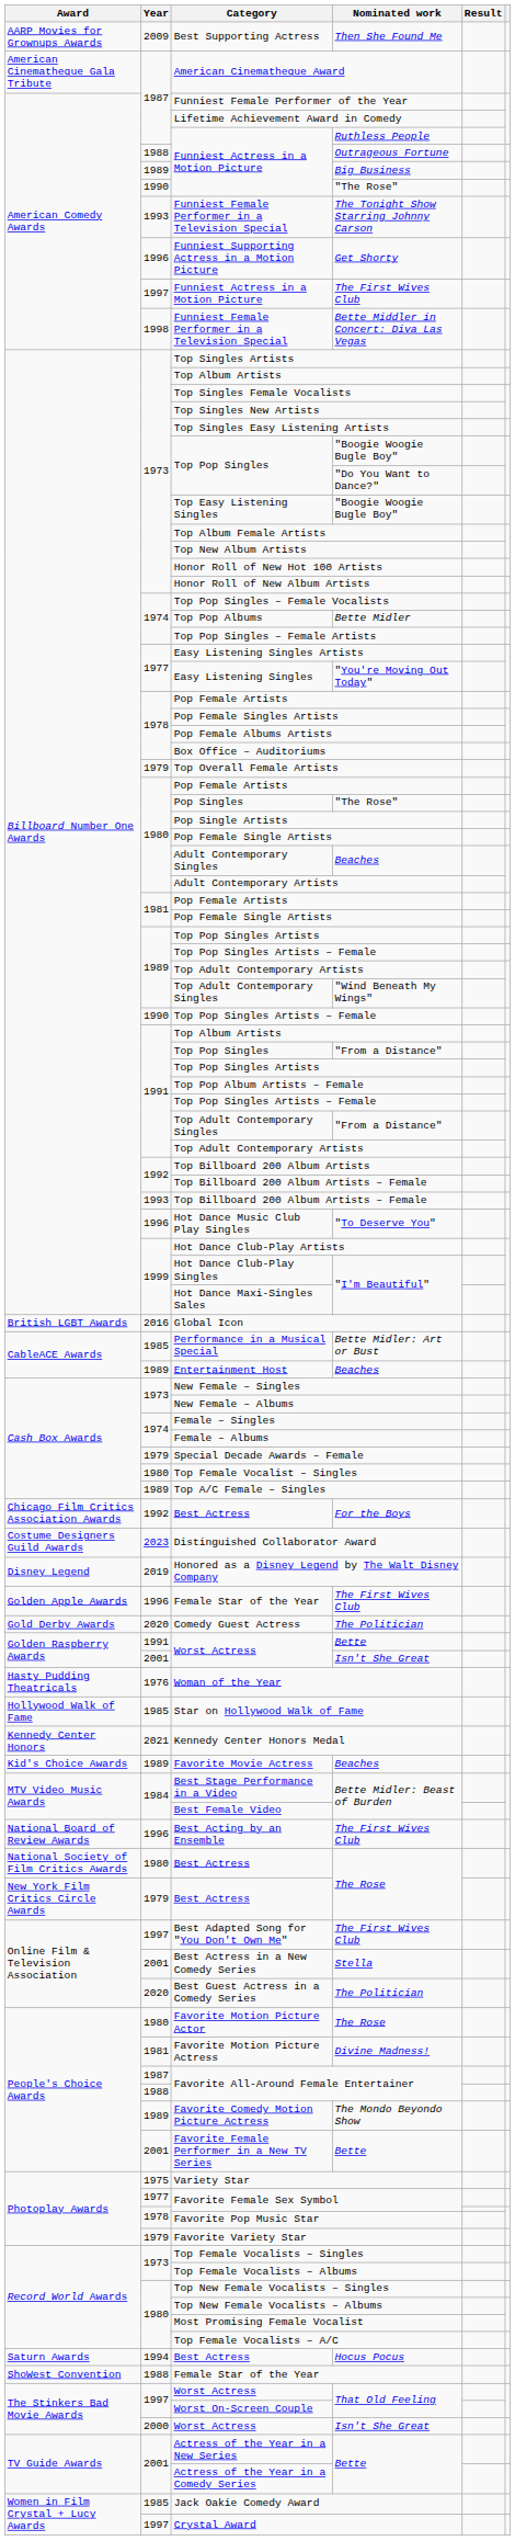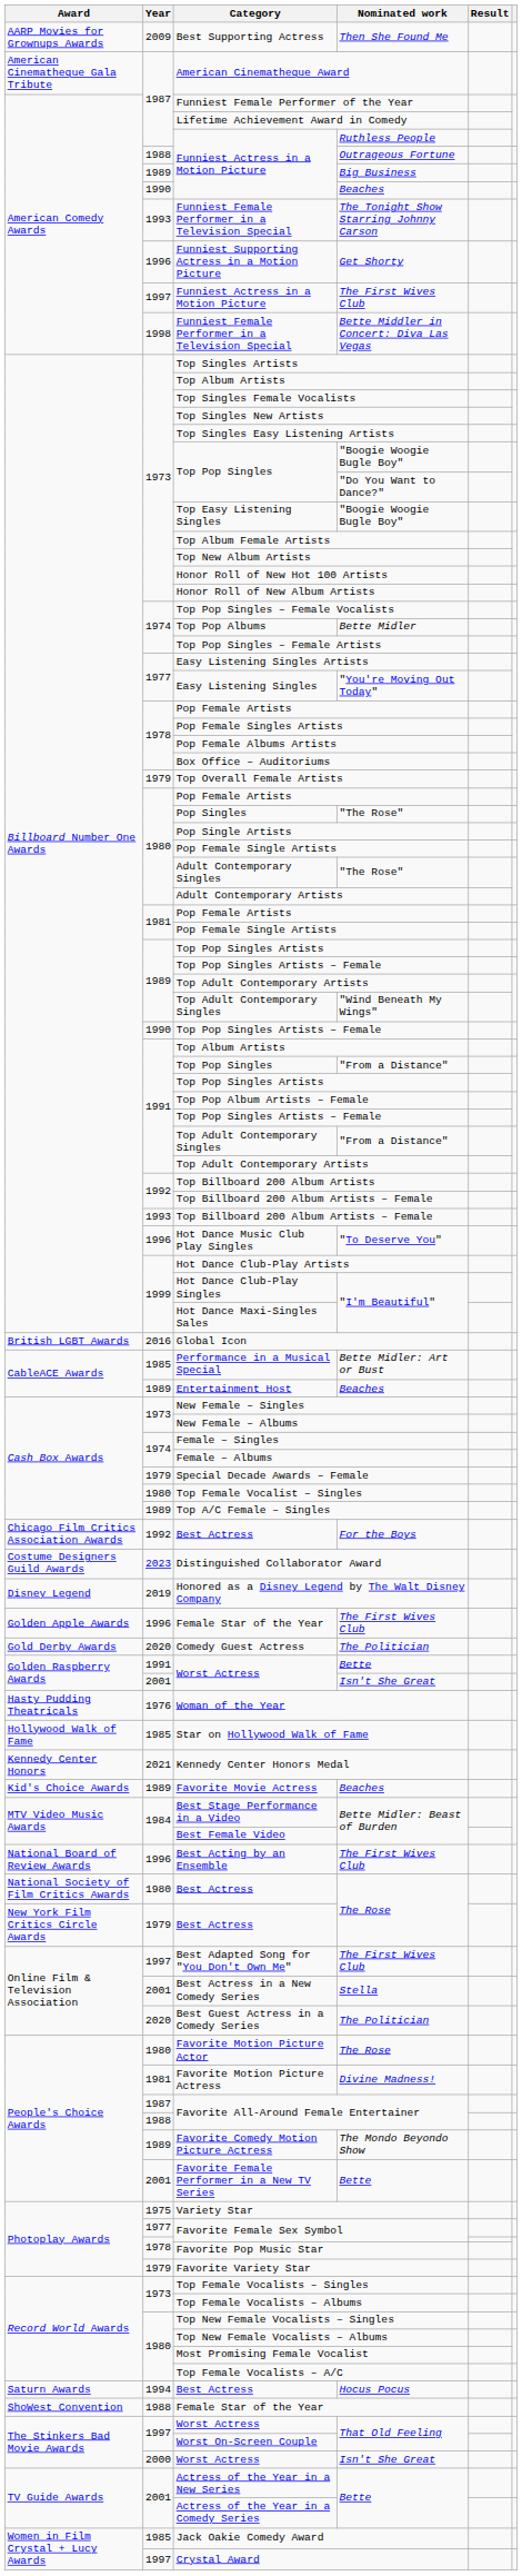 <table class="wikitable plainrowheaders"  width="100%">
 <tr>
 <th>Award</th>
 <th>Year</th>
 <th>Category</th>
 <th>Nominated work</th>
 <th>Result</th>
 <th></th>
 </tr>
 <tr>
 <td><a href='#'>AARP Movies for Grownups Awards</a></td>
 <td>2009</td>
 <td>Best Supporting Actress</td>
 <td><em><a href='#'>Then She Found Me</a></em></td>
 <td></td>
 <td align="center"></td>
 </tr>
 <tr>
 <td><a href='#'>American Cinematheque Gala Tribute</a></td>
 <td rowspan="4">1987</td>
 <td colspan="2"><a href='#'>American Cinematheque Award</a></td>
 <td></td>
 <td align="center"></td>
 </tr>
 <tr>
 <td rowspan="10"><a href='#'>American Comedy Awards</a></td>
 <td colspan="2">Funniest Female Performer of the Year</td>
 <td></td>
 <td rowspan="3" align="center"></td>
 </tr>
 <tr>
 <td colspan="2">Lifetime Achievement Award in Comedy</td>
 <td></td>
 </tr>
 <tr>
 <td rowspan="4"><a href='#'>Funniest Actress in a Motion Picture</a></td>
 <td><em><a href='#'>Ruthless People</a></em></td>
 <td></td>
 </tr>
 <tr>
 <td>1988</td>
 <td><em><a href='#'>Outrageous Fortune</a></em></td>
 <td></td>
 <td align="center"></td>
 </tr>
 <tr>
 <td>1989</td>
 <td><em><a href='#'>Big Business</a></em></td>
 <td></td>
 <td align="center"></td>
 </tr>
 <tr>
 <td>1990</td>
-<td>"The Rose"</td>
+<td><em><a href='#'>Beaches</a></em></td>
 <td></td>
 <td align="center"></td>
 </tr>
 <tr>
 <td>1993</td>
 <td><a href='#'>Funniest Female Performer in a Television Special</a></td>
 <td><em><a href='#'>The Tonight Show Starring Johnny Carson</a></em></td>
 <td></td>
 <td align="center"></td>
 </tr>
 <tr>
 <td>1996</td>
 <td><a href='#'>Funniest Supporting Actress in a Motion Picture</a></td>
 <td><em><a href='#'>Get Shorty</a></em></td>
 <td></td>
 <td align="center"></td>
 </tr>
 <tr>
 <td>1997</td>
 <td><a href='#'>Funniest Actress in a Motion Picture</a></td>
 <td><em><a href='#'>The First Wives Club</a></em></td>
 <td></td>
 <td align="center"></td>
 </tr>
 <tr>
 <td>1998</td>
 <td><a href='#'>Funniest Female Performer in a Television Special</a></td>
 <td><em><a href='#'>Bette Middler in Concert: Diva Las Vegas</a></em></td>
 <td></td>
 <td align="center"></td>
 </tr>
 <tr>
 <td rowspan="49"><a href='#'><em>Billboard</em> Number One Awards</a></td>
 <td rowspan="12">1973</td>
 <td colspan="2">Top Singles Artists</td>
 <td></td>
 <td align="center"></td>
 </tr>
 <tr>
 <td colspan="2">Top Album Artists</td>
 <td></td>
 <td align="center"></td>
 </tr>
 <tr>
 <td colspan="2">Top Singles Female Vocalists</td>
 <td></td>
 <td align="center" rowspan="2"></td>
 </tr>
 <tr>
 <td colspan="2">Top Singles New Artists</td>
 <td></td>
 </tr>
 <tr>
 <td colspan="2">Top Singles Easy Listening Artists</td>
 <td></td>
 <td align="center"></td>
 </tr>
 <tr>
 <td rowspan="2">Top Pop Singles</td>
 <td>"Boogie Woogie Bugle Boy"</td>
 <td></td>
 <td align="center" rowspan="2"></td>
 </tr>
 <tr>
 <td>"Do You Want to Dance?"</td>
 <td></td>
 </tr>
 <tr>
 <td>Top Easy Listening Singles</td>
 <td>"Boogie Woogie Bugle Boy"</td>
 <td></td>
 <td align="center"></td>
 </tr>
 <tr>
 <td colspan="2">Top Album Female Artists</td>
 <td></td>
 <td align="center" rowspan="2"></td>
 </tr>
 <tr>
 <td colspan="2">Top New Album Artists</td>
 <td></td>
 </tr>
 <tr>
 <td colspan="2">Honor Roll of New Hot 100 Artists</td>
 <td></td>
 <td align="center"></td>
 </tr>
 <tr>
 <td colspan="2">Honor Roll of New Album Artists</td>
 <td></td>
 <td align="center"></td>
 </tr>
 <tr>
 <td rowspan="3">1974</td>
 <td colspan="2">Top Pop Singles – Female Vocalists</td>
 <td></td>
 <td align="center"></td>
 </tr>
 <tr>
 <td>Top Pop Albums</td>
 <td><em>Bette Midler</em></td>
 <td></td>
 <td align="center"></td>
 </tr>
 <tr>
 <td colspan="2">Top Pop Singles – Female Artists</td>
 <td></td>
 <td align="center"></td>
 </tr>
 <tr>
 <td rowspan="2">1977</td>
 <td colspan="2">Easy Listening Singles Artists</td>
 <td></td>
 <td rowspan="2" align="center"></td>
 </tr>
 <tr>
 <td>Easy Listening Singles</td>
 <td>"<a href='#'>You're Moving Out Today</a>"</td>
 <td></td>
 </tr>
 <tr>
 <td rowspan="4">1978</td>
 <td colspan="2">Pop Female Artists</td>
 <td></td>
 <td align="center"></td>
 </tr>
 <tr>
 <td colspan="2">Pop Female Singles Artists</td>
 <td></td>
 <td rowspan="2" align="center"></td>
 </tr>
 <tr>
 <td colspan="2">Pop Female Albums Artists</td>
 <td></td>
 </tr>
 <tr>
 <td colspan="2">Box Office – Auditoriums</td>
 <td></td>
 <td align="center"></td>
 </tr>
 <tr>
 <td>1979</td>
 <td colspan="2">Top Overall Female Artists</td>
 <td></td>
 <td align="center"></td>
 </tr>
 <tr>
 <td rowspan="6">1980</td>
 <td colspan="2">Pop Female Artists</td>
 <td></td>
 <td align="center"></td>
 </tr>
 <tr>
 <td>Pop Singles</td>
 <td>"The Rose"</td>
 <td></td>
 <td align="center"></td>
 </tr>
 <tr>
 <td colspan="2">Pop Single Artists</td>
 <td></td>
 <td align="center"></td>
 </tr>
 <tr>
 <td colspan="2">Pop Female Single Artists</td>
 <td></td>
 <td align="center"></td>
 </tr>
 <tr>
 <td>Adult Contemporary Singles</td>
-<td><em><a href='#'>Beaches</a></em></td>
+<td>"The Rose"</td>
 <td></td>
 <td rowspan="2" align="center"></td>
 </tr>
 <tr>
 <td colspan="2">Adult Contemporary Artists</td>
 <td></td>
 </tr>
 <tr>
 <td rowspan="2">1981</td>
 <td colspan="2">Pop Female Artists</td>
 <td></td>
 <td align="center"></td>
 </tr>
 <tr>
 <td colspan="2">Pop Female Single Artists</td>
 <td></td>
 <td align="center"></td>
 </tr>
 <tr>
 <td rowspan="4">1989</td>
 <td colspan="2">Top Pop Singles Artists</td>
 <td></td>
 <td align="center"></td>
 </tr>
 <tr>
 <td colspan="2">Top Pop Singles Artists – Female</td>
 <td></td>
 <td align="center"></td>
 </tr>
 <tr>
 <td colspan="2">Top Adult Contemporary Artists</td>
 <td></td>
 <td rowspan="2" align="center"></td>
 </tr>
 <tr>
 <td>Top Adult Contemporary Singles</td>
 <td>"Wind Beneath My Wings"</td>
 <td></td>
 </tr>
 <tr>
 <td>1990</td>
 <td colspan="2">Top Pop Singles Artists – Female</td>
 <td></td>
 <td align="center"></td>
 </tr>
 <tr>
 <td rowspan="7">1991</td>
 <td colspan="2">Top Album Artists</td>
 <td></td>
 <td align="center"></td>
 </tr>
 <tr>
 <td>Top Pop Singles</td>
 <td>"From a Distance"</td>
 <td></td>
 <td rowspan="2" align="center"></td>
 </tr>
 <tr>
 <td colspan="2">Top Pop Singles Artists</td>
 <td></td>
 </tr>
 <tr>
 <td colspan="2">Top Pop Album Artists – Female</td>
 <td></td>
 <td rowspan="2" align="center"></td>
 </tr>
 <tr>
 <td colspan="2">Top Pop Singles Artists – Female</td>
 <td></td>
 </tr>
 <tr>
 <td>Top Adult Contemporary Singles</td>
 <td>"From a Distance"</td>
 <td></td>
 <td rowspan="2" align="center"></td>
 </tr>
 <tr>
 <td colspan="2">Top Adult Contemporary Artists</td>
 <td></td>
 </tr>
 <tr>
 <td rowspan="2">1992</td>
 <td colspan="2">Top Billboard 200 Album Artists</td>
 <td></td>
 <td align="center"></td>
 </tr>
 <tr>
 <td colspan="2">Top Billboard 200 Album Artists – Female</td>
 <td></td>
 <td align="center"></td>
 </tr>
 <tr>
 <td>1993</td>
 <td colspan="2">Top Billboard 200 Album Artists – Female</td>
 <td></td>
 <td align="center"></td>
 </tr>
 <tr>
 <td>1996</td>
 <td>Hot Dance Music Club Play Singles</td>
 <td>"<a href='#'>To Deserve You</a>"</td>
 <td></td>
 <td align="center"></td>
 </tr>
 <tr>
 <td rowspan="3">1999</td>
 <td colspan="2">Hot Dance Club-Play Artists</td>
 <td></td>
 <td rowspan="3" align="center"></td>
 </tr>
 <tr>
 <td>Hot Dance Club-Play Singles</td>
 <td rowspan="2">"<a href='#'>I'm Beautiful</a>"</td>
 <td></td>
 </tr>
 <tr>
 <td>Hot Dance Maxi-Singles Sales</td>
 <td></td>
 </tr>
 <tr>
 <td><a href='#'>British LGBT Awards</a></td>
 <td>2016</td>
 <td colspan="2">Global Icon</td>
 <td></td>
 <td align="center"></td>
 </tr>
 <tr>
 <td rowspan="2"><a href='#'>CableACE Awards</a></td>
 <td>1985</td>
 <td><a href='#'>Performance in a Musical Special</a></td>
 <td><em>Bette Midler: Art or Bust</em></td>
 <td></td>
 <td align="center"></td>
 </tr>
 <tr>
 <td>1989</td>
 <td><a href='#'>Entertainment Host</a></td>
 <td><em><a href='#'>Beaches</a></em></td>
 <td></td>
 <td align="center"></td>
 </tr>
 <tr>
 <td rowspan="7"><a href='#'><em>Cash Box</em> Awards</a></td>
 <td rowspan="2">1973</td>
 <td colspan="2">New Female – Singles</td>
 <td></td>
 <td align="center"></td>
 </tr>
 <tr>
 <td colspan="2">New Female – Albums</td>
 <td></td>
 <td align="center"></td>
 </tr>
 <tr>
 <td rowspan="2">1974</td>
 <td colspan="2">Female – Singles</td>
 <td></td>
 <td align="center"></td>
 </tr>
 <tr>
 <td colspan="2">Female – Albums</td>
 <td></td>
 <td align="center"></td>
 </tr>
 <tr>
 <td>1979</td>
 <td colspan="2">Special Decade Awards – Female</td>
 <td></td>
 <td align="center"></td>
 </tr>
 <tr>
 <td>1980</td>
 <td colspan="2">Top Female Vocalist – Singles</td>
 <td></td>
 <td align="center"></td>
 </tr>
 <tr>
 <td>1989</td>
 <td colspan="2">Top A/C Female – Singles</td>
 <td></td>
 <td align="center"></td>
 </tr>
 <tr>
 <td><a href='#'>Chicago Film Critics Association Awards</a></td>
 <td>1992</td>
 <td><a href='#'>Best Actress</a></td>
 <td><em><a href='#'>For the Boys</a></em></td>
 <td></td>
 <td align="center"></td>
 </tr>
 <tr>
 <td><a href='#'>Costume Designers Guild Awards</a></td>
 <td><a href='#'>2023</a></td>
 <td colspan="2">Distinguished Collaborator Award</td>
 <td></td>
 <td align="center"></td>
 </tr>
 <tr>
 <td><a href='#'>Disney Legend</a></td>
 <td>2019</td>
 <td colspan="2">Honored as a <a href='#'>Disney Legend</a> by <a href='#'>The Walt Disney Company</a></td>
 <td></td>
 <td align="center"></td>
 </tr>
 <tr>
 <td><a href='#'>Golden Apple Awards</a></td>
 <td>1996</td>
 <td>Female Star of the Year</td>
 <td><em><a href='#'>The First Wives Club</a></em></td>
 <td></td>
 <td align="center"></td>
 </tr>
 <tr>
 <td><a href='#'>Gold Derby Awards</a></td>
 <td>2020</td>
 <td>Comedy Guest Actress</td>
 <td><em><a href='#'>The Politician</a></em></td>
 <td></td>
 <td align="center"></td>
 </tr>
 <tr>
 <td rowspan="2"><a href='#'>Golden Raspberry Awards</a></td>
 <td>1991</td>
 <td rowspan="2"><a href='#'>Worst Actress</a></td>
 <td><em><a href='#'>Bette</a></em></td>
 <td></td>
 <td align="center"></td>
 </tr>
 <tr>
 <td>2001</td>
 <td><em><a href='#'>Isn't She Great</a></em></td>
 <td></td>
 <td align="center"></td>
 </tr>
 <tr>
 <td><a href='#'>Hasty Pudding Theatricals</a></td>
 <td>1976</td>
 <td colspan="2"><a href='#'>Woman of the Year</a></td>
 <td></td>
 <td align="center"></td>
 </tr>
 <tr>
 <td><a href='#'>Hollywood Walk of Fame</a></td>
 <td>1985</td>
 <td colspan="2">Star on <a href='#'>Hollywood Walk of Fame</a></td>
 <td></td>
 <td align="center"></td>
 </tr>
 <tr>
 <td><a href='#'>Kennedy Center Honors</a></td>
 <td>2021</td>
 <td colspan="2">Kennedy Center Honors Medal</td>
 <td></td>
 <td align="center"></td>
 </tr>
 <tr>
 <td><a href='#'>Kid's Choice Awards</a></td>
 <td>1989</td>
 <td><a href='#'>Favorite Movie Actress</a></td>
 <td><em><a href='#'>Beaches</a></em></td>
 <td></td>
 <td align="center"></td>
 </tr>
 <tr>
 <td rowspan="2"><a href='#'>MTV Video Music Awards</a></td>
 <td rowspan="2">1984</td>
 <td><a href='#'>Best Stage Performance in a Video</a></td>
 <td rowspan="2"><em>Bette Midler: Beast of Burden</em></td>
 <td></td>
 <td rowspan="2" align="center"></td>
 </tr>
 <tr>
 <td><a href='#'>Best Female Video</a></td>
 <td></td>
 </tr>
 <tr>
 <td><a href='#'>National Board of Review Awards</a></td>
 <td>1996</td>
 <td><a href='#'>Best Acting by an Ensemble</a></td>
 <td><em><a href='#'>The First Wives Club</a></em></td>
 <td></td>
 <td align="center"></td>
 </tr>
 <tr>
 <td><a href='#'>National Society of Film Critics Awards</a></td>
 <td>1980</td>
 <td><a href='#'>Best Actress</a></td>
 <td rowspan="2"><em><a href='#'>The Rose</a></em></td>
 <td></td>
 <td align="center"></td>
 </tr>
 <tr>
 <td><a href='#'>New York Film Critics Circle Awards</a></td>
 <td>1979</td>
 <td><a href='#'>Best Actress</a></td>
 <td></td>
 <td align="center"></td>
 </tr>
 <tr>
 <td rowspan="3">Online Film & Television Association</td>
 <td>1997</td>
 <td>Best Adapted Song for "<a href='#'>You Don't Own Me</a>"</td>
 <td><em><a href='#'>The First Wives Club</a></em></td>
 <td></td>
 <td align="center"></td>
 </tr>
 <tr>
 <td>2001</td>
 <td>Best Actress in a New Comedy Series</td>
 <td><em><a href='#'>Stella</a></em></td>
 <td></td>
 <td align="center"></td>
 </tr>
 <tr>
 <td>2020</td>
 <td>Best Guest Actress in a Comedy Series</td>
 <td><em><a href='#'>The Politician</a></em></td>
 <td></td>
 <td align="center"></td>
 </tr>
 <tr>
 <td rowspan="6"><a href='#'>People's Choice Awards</a></td>
 <td>1980</td>
 <td><a href='#'>Favorite Motion Picture Actor</a></td>
 <td><em><a href='#'>The Rose</a></em></td>
 <td></td>
 <td align="center"></td>
 </tr>
 <tr>
 <td>1981</td>
 <td>Favorite Motion Picture Actress</td>
 <td><em><a href='#'>Divine Madness!</a></em></td>
 <td></td>
 <td align="center"></td>
 </tr>
 <tr>
 <td>1987</td>
 <td rowspan="2" colspan="2">Favorite All-Around Female Entertainer</td>
 <td></td>
 <td align="center"></td>
 </tr>
 <tr>
 <td>1988</td>
 <td></td>
 <td align="center"></td>
 </tr>
 <tr>
 <td>1989</td>
 <td><a href='#'>Favorite Comedy Motion Picture Actress</a></td>
 <td><em>The Mondo Beyondo Show</em></td>
 <td></td>
 <td align="center"></td>
 </tr>
 <tr>
 <td>2001</td>
 <td><a href='#'>Favorite Female Performer in a New TV Series</a></td>
 <td><em><a href='#'>Bette</a></em></td>
 <td></td>
 <td align="center"></td>
 </tr>
 <tr>
 <td rowspan="5"><a href='#'>Photoplay Awards</a></td>
 <td>1975</td>
 <td colspan="2">Variety Star</td>
 <td></td>
 <td align="center"></td>
 </tr>
 <tr>
 <td>1977</td>
 <td rowspan="2" colspan="2">Favorite Female Sex Symbol</td>
 <td></td>
 <td align="center"></td>
 </tr>
 <tr>
 <td rowspan="2">1978</td>
 <td></td>
 <td rowspan="2" align="center"></td>
 </tr>
 <tr>
 <td colspan="2">Favorite Pop Music Star</td>
 <td></td>
 </tr>
 <tr>
 <td>1979</td>
 <td colspan="2">Favorite Variety Star</td>
 <td></td>
 <td align="center"></td>
 </tr>
 <tr>
 <td rowspan="6"><a href='#'><em>Record World</em> Awards</a></td>
 <td rowspan="2">1973</td>
 <td colspan="2">Top Female Vocalists – Singles</td>
 <td></td>
 <td align="center"></td>
 </tr>
 <tr>
 <td colspan="2">Top Female Vocalists – Albums</td>
 <td></td>
 <td align="center"></td>
 </tr>
 <tr>
 <td rowspan="4">1980</td>
 <td colspan="2">Top New Female Vocalists – Singles</td>
 <td></td>
 <td align="center"></td>
 </tr>
 <tr>
 <td colspan="2">Top New Female Vocalists – Albums</td>
 <td></td>
 <td rowspan="2" align="center"></td>
 </tr>
 <tr>
 <td colspan="2">Most Promising Female Vocalist</td>
 <td></td>
 </tr>
 <tr>
 <td colspan="2">Top Female Vocalists – A/C</td>
 <td></td>
 <td align="center"></td>
 </tr>
 <tr>
 <td><a href='#'>Saturn Awards</a></td>
 <td>1994</td>
 <td><a href='#'>Best Actress</a></td>
 <td><em><a href='#'>Hocus Pocus</a></em></td>
 <td></td>
 <td align="center"></td>
 </tr>
 <tr>
 <td><a href='#'>ShoWest Convention</a></td>
 <td>1988</td>
 <td colspan="2">Female Star of the Year</td>
 <td></td>
 <td align="center"></td>
 </tr>
 <tr>
 <td rowspan="3"><a href='#'>The Stinkers Bad Movie Awards</a></td>
 <td rowspan="2">1997</td>
 <td><a href='#'>Worst Actress</a></td>
 <td rowspan="2"><em><a href='#'>That Old Feeling</a></em></td>
 <td></td>
 <td rowspan="2" align="center"></td>
 </tr>
 <tr>
 <td><a href='#'>Worst On-Screen Couple</a></td>
 <td></td>
 </tr>
 <tr>
 <td>2000</td>
 <td><a href='#'>Worst Actress</a></td>
 <td><em><a href='#'>Isn't She Great</a></em></td>
 <td></td>
 <td align="center"></td>
 </tr>
 <tr>
 <td rowspan="2"><a href='#'>TV Guide Awards</a></td>
 <td rowspan="2">2001</td>
 <td><a href='#'>Actress of the Year in a New Series</a></td>
 <td rowspan="2"><em><a href='#'>Bette</a></em></td>
 <td></td>
 <td align="center"></td>
 </tr>
 <tr>
 <td><a href='#'>Actress of the Year in a Comedy Series</a></td>
 <td></td>
 <td align="center"></td>
 </tr>
 <tr>
 <td rowspan="2"><a href='#'>Women in Film Crystal + Lucy Awards</a></td>
 <td>1985</td>
 <td colspan="2">Jack Oakie Comedy Award</td>
 <td></td>
 <td align="center"></td>
 </tr>
 <tr>
 <td>1997</td>
 <td colspan="2"><a href='#'>Crystal Award</a></td>
 <td></td>
 <td align="center"></td>
 </tr>
 </table>
